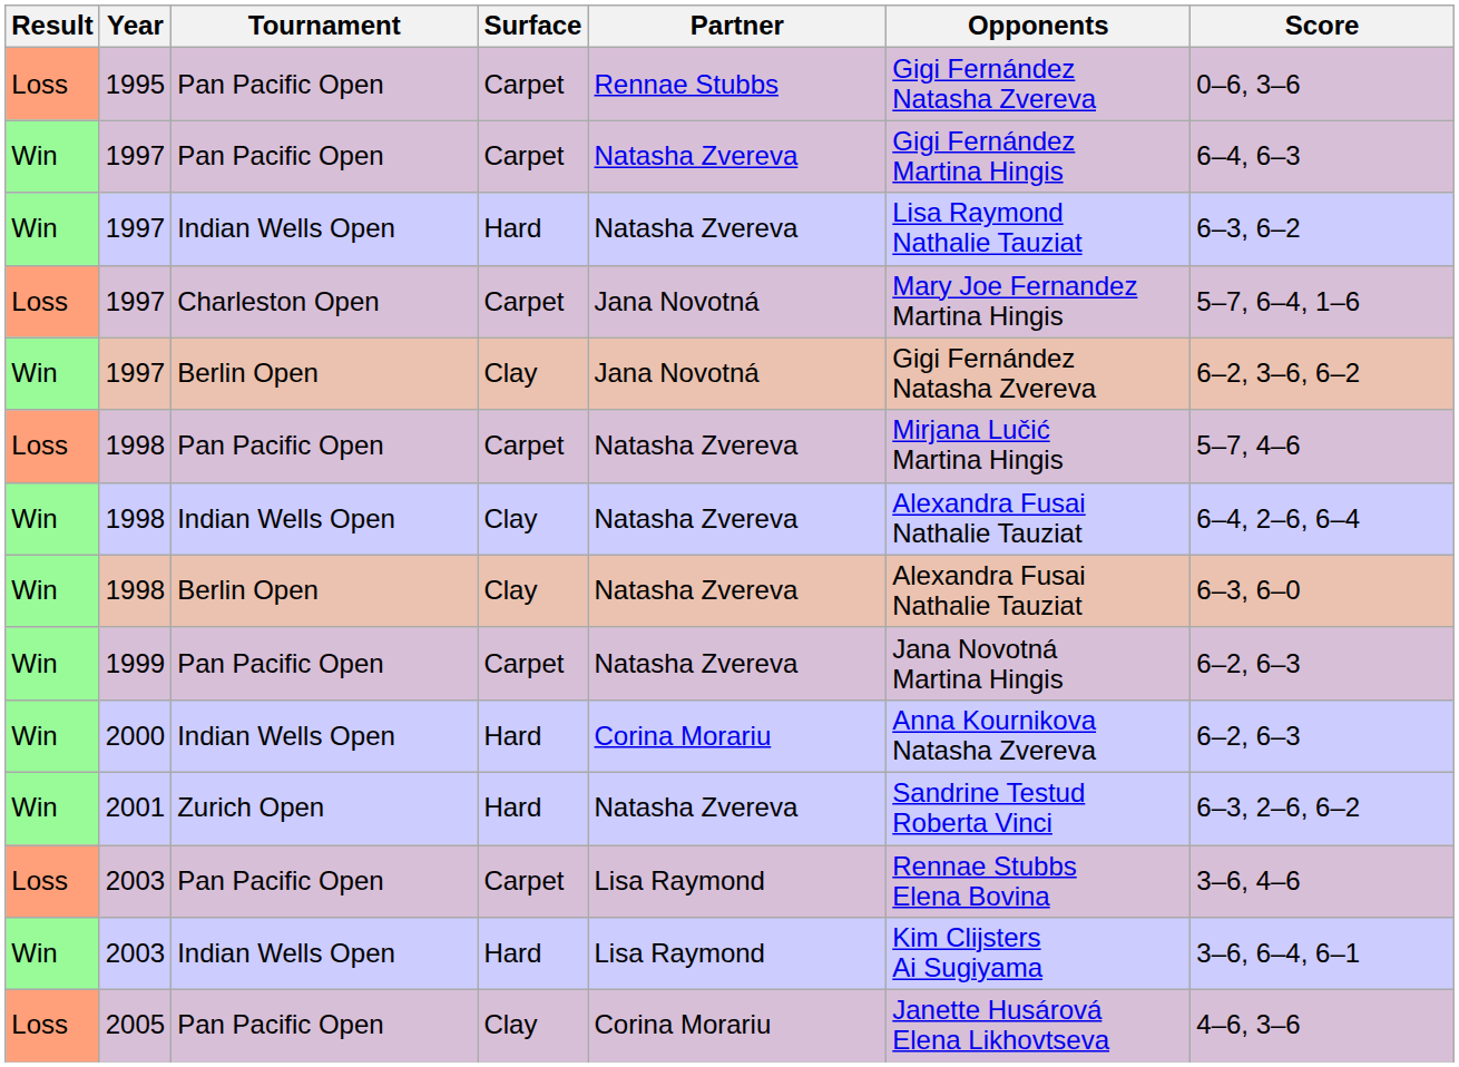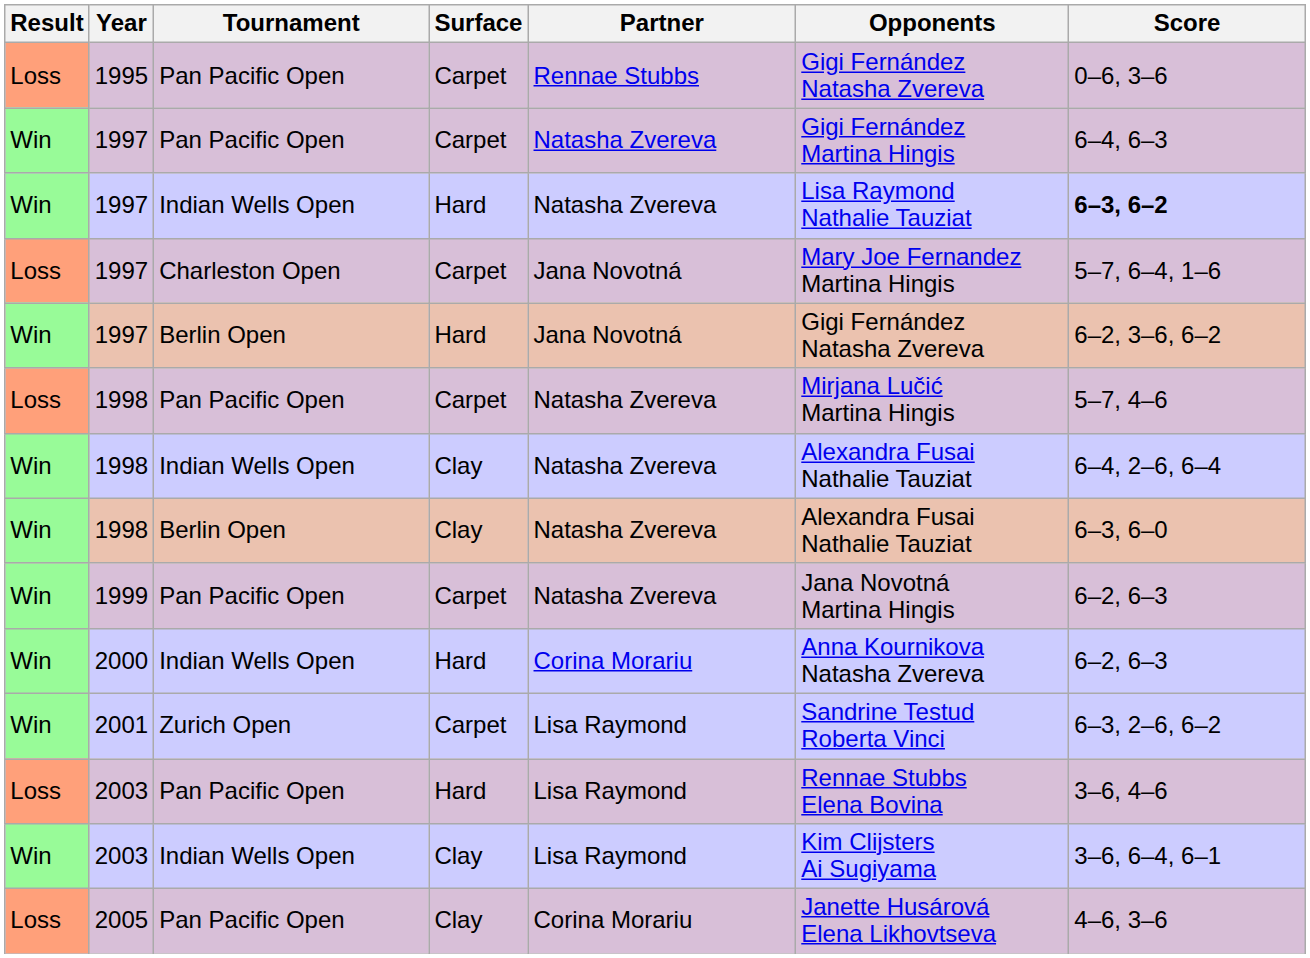 <table class="sortable wikitable">
 <tr>
 <th style=width:30px>Result</th>
 <th>Year</th>
 <th style=width:200px>Tournament</th>
 <th>Surface</th>
 <th width=200>Partner</th>
 <th width=200>Opponents</th>
 <th style=width:180px class=unsortable>Score</th>
 </tr>
 <tr bgcolor=thistle>
 <td style=background:#ffa07a>Loss</td>
 <td>1995</td>
 <td>Pan Pacific Open</td>
 <td>Carpet</td>
 <td> <a href='#'>Rennae Stubbs</a></td>
 <td> <a href='#'>Gigi Fernández</a><br> <a href='#'>Natasha Zvereva</a></td>
 <td>0–6, 3–6</td>
 </tr>
 <tr bgcolor=thistle>
 <td style=background:#98fb98>Win</td>
 <td>1997</td>
 <td>Pan Pacific Open</td>
 <td>Carpet</td>
 <td> <a href='#'>Natasha Zvereva</a></td>
 <td> <a href='#'>Gigi Fernández</a><br> <a href='#'>Martina Hingis</a></td>
 <td>6–4, 6–3</td>
 </tr>
 <tr bgcolor=#CCCCFF>
 <td style=background:#98fb98>Win</td>
 <td>1997</td>
 <td>Indian Wells Open</td>
 <td>Hard</td>
 <td> Natasha Zvereva</td>
 <td> <a href='#'>Lisa Raymond</a><br> <a href='#'>Nathalie Tauziat</a></td>
-<td>6–3, 6–2</td>
+<td><strong>6–3, 6–2</strong></td>
 </tr>
 <tr bgcolor=thistle>
 <td style=background:#ffa07a>Loss</td>
 <td>1997</td>
 <td>Charleston Open</td>
 <td>Carpet</td>
 <td> Jana Novotná</td>
 <td> <a href='#'>Mary Joe Fernandez</a><br> Martina Hingis</td>
 <td>5–7, 6–4, 1–6</td>
 </tr>
 <tr bgcolor=#EBC2AF>
 <td style=background:#98fb98>Win</td>
 <td>1997</td>
 <td>Berlin Open</td>
-<td>Clay</td>
+<td>Hard</td>
 <td> Jana Novotná</td>
 <td> Gigi Fernández <br>  Natasha Zvereva</td>
 <td>6–2, 3–6, 6–2</td>
 </tr>
 <tr bgcolor=thistle>
 <td style=background:#ffa07a>Loss</td>
 <td>1998</td>
 <td>Pan Pacific Open</td>
 <td>Carpet</td>
 <td> Natasha Zvereva</td>
 <td> <a href='#'>Mirjana Lučić</a> <br>  Martina Hingis</td>
 <td>5–7, 4–6</td>
 </tr>
 <tr bgcolor=#CCCCFF>
 <td style=background:#98fb98>Win</td>
 <td>1998</td>
 <td>Indian Wells Open</td>
 <td>Clay</td>
 <td> Natasha Zvereva</td>
 <td> <a href='#'>Alexandra Fusai</a> <br>  Nathalie Tauziat</td>
 <td>6–4, 2–6, 6–4</td>
 </tr>
 <tr bgcolor=#EBC2AF>
 <td style=background:#98fb98>Win</td>
 <td>1998</td>
 <td>Berlin Open</td>
 <td>Clay</td>
 <td> Natasha Zvereva</td>
 <td> Alexandra Fusai <br>  Nathalie Tauziat</td>
 <td>6–3, 6–0</td>
 </tr>
 <tr bgcolor=thistle>
 <td style=background:#98fb98>Win</td>
 <td>1999</td>
 <td>Pan Pacific Open</td>
 <td>Carpet</td>
 <td> Natasha Zvereva</td>
 <td> Jana Novotná <br>  Martina Hingis</td>
 <td>6–2, 6–3</td>
 </tr>
 <tr bgcolor=#CCCCFF>
 <td style=background:#98fb98>Win</td>
 <td>2000</td>
 <td>Indian Wells Open</td>
 <td>Hard</td>
 <td> <a href='#'>Corina Morariu</a></td>
 <td> <a href='#'>Anna Kournikova</a> <br>  Natasha Zvereva</td>
 <td>6–2, 6–3</td>
 </tr>
 <tr bgcolor=#CCCCFF>
 <td style=background:#98fb98>Win</td>
 <td>2001</td>
 <td>Zurich Open</td>
-<td>Hard</td>
-<td> Natasha Zvereva</td>
+<td>Carpet</td>
+<td> Lisa Raymond</td>
 <td> <a href='#'>Sandrine Testud</a> <br>  <a href='#'>Roberta Vinci</a></td>
 <td>6–3, 2–6, 6–2</td>
 </tr>
 <tr bgcolor=thistle>
 <td style=background:#ffa07a>Loss</td>
 <td>2003</td>
 <td>Pan Pacific Open</td>
-<td>Carpet</td>
+<td>Hard</td>
 <td> Lisa Raymond</td>
 <td> <a href='#'>Rennae Stubbs</a><br>  <a href='#'>Elena Bovina</a></td>
 <td>3–6, 4–6</td>
 </tr>
 <tr bgcolor=#CCCCFF>
 <td style=background:#98fb98>Win</td>
 <td>2003</td>
 <td>Indian Wells Open</td>
-<td>Hard</td>
+<td>Clay</td>
 <td> Lisa Raymond</td>
 <td> <a href='#'>Kim Clijsters</a> <br>  <a href='#'>Ai Sugiyama</a></td>
 <td>3–6, 6–4, 6–1</td>
 </tr>
 <tr bgcolor=thistle>
 <td style=background:#ffa07a>Loss</td>
 <td>2005</td>
 <td>Pan Pacific Open</td>
 <td>Clay</td>
 <td> Corina Morariu</td>
 <td> <a href='#'>Janette Husárová</a> <br>  <a href='#'>Elena Likhovtseva</a></td>
 <td>4–6, 3–6</td>
 </tr>
 </table>
